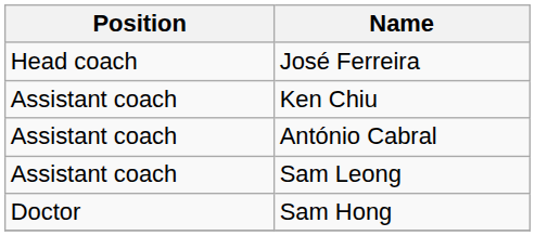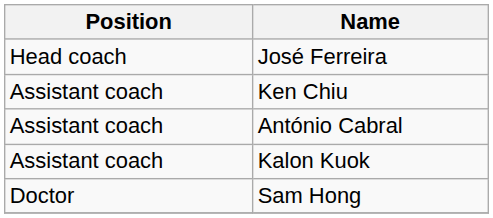 <table class="wikitable" width=40% style="text-align:left;font-size:100%;">
 <tr>
 <th>Position</th>
 <th>Name</th>
 </tr>
 <tr>
 <td>Head coach</td>
 <td> José Ferreira</td>
 </tr>
 <tr>
 <td>Assistant coach</td>
 <td> Ken Chiu</td>
 </tr>
 <tr>
 <td>Assistant coach</td>
 <td> António Cabral</td>
 </tr>
 <tr>
 <td>Assistant coach</td>
-<td> Sam Leong</td>
+<td> Kalon Kuok</td>
 </tr>
 <tr>
 <td>Doctor</td>
 <td> Sam Hong</td>
 </tr>
 <tr>
 </tr>
 </table>
